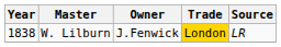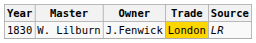 <table class=" wikitable">
 <tr>
 <th>Year</th>
 <th>Master</th>
 <th>Owner</th>
 <th>Trade</th>
 <th>Source</th>
 </tr>
 <tr>
-<td>1838</td>
+<td>1830</td>
 <td>W. Lilburn</td>
 <td>J.Fenwick</td>
 <td style="background: gold;">London</td>
 <td><em>LR</em></td>
 </tr>
 <tr>
 </tr>
 </table>
